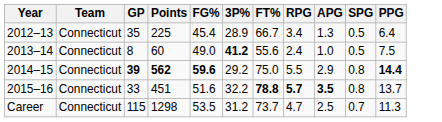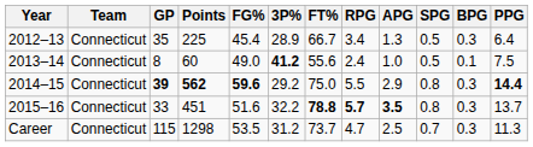 <table class="wikitable">
 <tr>
 <th>Year</th>
 <th>Team</th>
 <th>GP</th>
 <th>Points</th>
 <th>FG%</th>
 <th>3P%</th>
 <th>FT%</th>
 <th>RPG</th>
 <th>APG</th>
 <th>SPG</th>
+<th>BPG</th>
 <th>PPG</th>
 </tr>
 <tr>
 <td>2012–13</td>
 <td>Connecticut</td>
 <td>35</td>
 <td>225</td>
 <td>45.4</td>
 <td>28.9</td>
 <td>66.7</td>
 <td>3.4</td>
 <td>1.3</td>
 <td>0.5</td>
+<td>0.3</td>
 <td>6.4</td>
 </tr>
 <tr>
 <td>2013–14</td>
 <td>Connecticut</td>
 <td>8</td>
 <td>60</td>
 <td>49.0</td>
 <td><strong>41.2</strong></td>
 <td>55.6</td>
 <td>2.4</td>
 <td>1.0</td>
 <td>0.5</td>
+<td>0.1</td>
 <td>7.5</td>
 </tr>
 <tr>
 <td>2014–15</td>
 <td>Connecticut</td>
 <td><strong>39</strong></td>
 <td><strong>562</strong></td>
 <td><strong>59.6</strong></td>
 <td>29.2</td>
 <td>75.0</td>
 <td>5.5</td>
 <td>2.9</td>
 <td>0.8</td>
+<td>0.3</td>
 <td><strong>14.4</strong></td>
 </tr>
 <tr>
 <td>2015–16</td>
 <td>Connecticut</td>
 <td>33</td>
 <td>451</td>
 <td>51.6</td>
 <td>32.2</td>
 <td><strong>78.8</strong></td>
 <td><strong>5.7</strong></td>
 <td><strong>3.5</strong></td>
 <td>0.8</td>
+<td>0.3</td>
 <td>13.7</td>
 </tr>
 <tr>
 <td>Career</td>
 <td>Connecticut</td>
 <td>115</td>
 <td>1298</td>
 <td>53.5</td>
 <td>31.2</td>
 <td>73.7</td>
 <td>4.7</td>
 <td>2.5</td>
 <td>0.7</td>
+<td>0.3</td>
 <td>11.3</td>
 </tr>
 </table>
